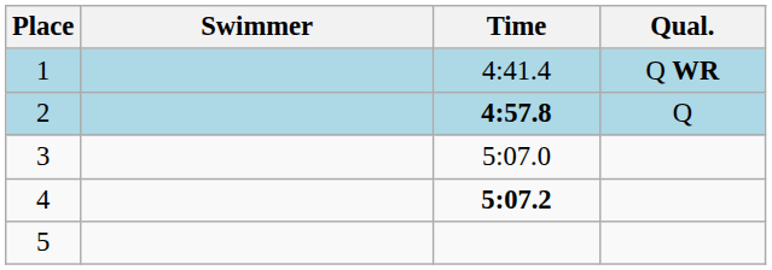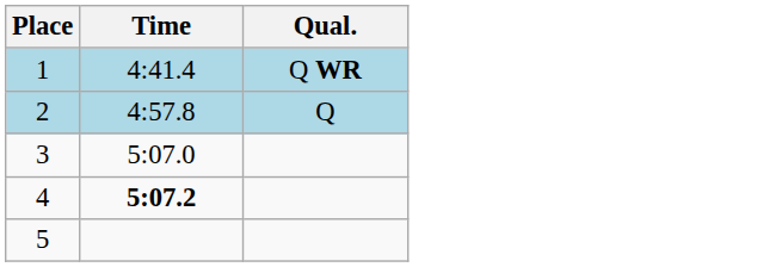 <table class=wikitable style="text-align:center">
 <tr>
 <th>Place</th>
-<th width=200>Swimmer</th>
 <th width=90>Time</th>
 <th width=90>Qual.</th>
 </tr>
 <tr bgcolor=lightblue>
 <td>1</td>
-<td align=left></td>
 <td>4:41.4</td>
 <td>Q <strong>WR</strong></td>
 </tr>
 <tr bgcolor=lightblue>
 <td>2</td>
-<td align=left></td>
-<td><strong>4:57.8</strong></td>
+<td>4:57.8</td>
 <td>Q</td>
 </tr>
 <tr>
 <td>3</td>
-<td align=left></td>
 <td>5:07.0</td>
 <td></td>
 </tr>
 <tr>
 <td>4</td>
-<td align=left></td>
 <td><strong>5:07.2</strong></td>
 <td></td>
 </tr>
 <tr>
 <td>5</td>
-<td align=left></td>
 <td></td>
 <td></td>
 </tr>
 </table>
